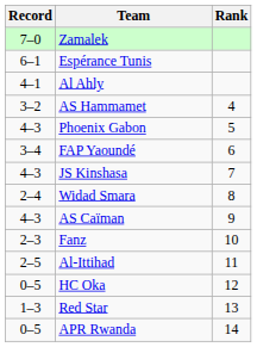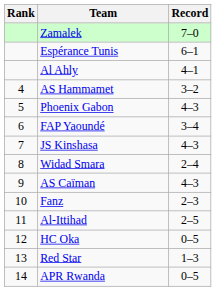 <table class=wikitable style="text-align:center;">
 <tr>
+<th>Rank</th>
+<th width=170>Team</th>
 <th>Record</th>
-<th width=170>Team</th>
-<th>Rank</th>
 </tr>
 <tr bgcolor=#ccffcc>
+<td></td>
+<td align=left> <a href='#'>Zamalek</a></td>
 <td>7–0</td>
-<td align=left> <a href='#'>Zamalek</a></td>
-<td></td>
 </tr>
 <tr>
+<td></td>
+<td align=left> <a href='#'>Espérance Tunis</a></td>
 <td>6–1</td>
-<td align=left> <a href='#'>Espérance Tunis</a></td>
-<td></td>
 </tr>
 <tr>
+<td></td>
+<td align=left> <a href='#'>Al Ahly</a></td>
 <td>4–1</td>
-<td align=left> <a href='#'>Al Ahly</a></td>
-<td></td>
 </tr>
 <tr>
+<td>4</td>
+<td align=left> <a href='#'>AS Hammamet</a></td>
 <td>3–2</td>
-<td align=left> <a href='#'>AS Hammamet</a></td>
-<td>4</td>
 </tr>
 <tr>
+<td>5</td>
+<td align=left> <a href='#'>Phoenix Gabon</a></td>
 <td>4–3</td>
-<td align=left> <a href='#'>Phoenix Gabon</a></td>
-<td>5</td>
 </tr>
 <tr>
+<td>6</td>
+<td align=left> <a href='#'>FAP Yaoundé</a></td>
 <td>3–4</td>
-<td align=left> <a href='#'>FAP Yaoundé</a></td>
-<td>6</td>
 </tr>
 <tr>
+<td>7</td>
+<td align=left> <a href='#'>JS Kinshasa</a></td>
 <td>4–3</td>
-<td align=left> <a href='#'>JS Kinshasa</a></td>
-<td>7</td>
 </tr>
 <tr>
+<td>8</td>
+<td align=left> <a href='#'>Widad Smara</a></td>
 <td>2–4</td>
-<td align=left> <a href='#'>Widad Smara</a></td>
-<td>8</td>
 </tr>
 <tr>
+<td>9</td>
+<td align=left> <a href='#'>AS Caïman</a></td>
 <td>4–3</td>
-<td align=left> <a href='#'>AS Caïman</a></td>
-<td>9</td>
 </tr>
 <tr>
+<td>10</td>
+<td align=left> <a href='#'>Fanz</a></td>
 <td>2–3</td>
-<td align=left> <a href='#'>Fanz</a></td>
-<td>10</td>
 </tr>
 <tr>
+<td>11</td>
+<td align=left> <a href='#'>Al-Ittihad</a></td>
 <td>2–5</td>
-<td align=left> <a href='#'>Al-Ittihad</a></td>
-<td>11</td>
 </tr>
 <tr>
+<td>12</td>
+<td align=left> <a href='#'>HC Oka</a></td>
 <td>0–5</td>
-<td align=left> <a href='#'>HC Oka</a></td>
-<td>12</td>
 </tr>
 <tr>
+<td>13</td>
+<td align=left> <a href='#'>Red Star</a></td>
 <td>1–3</td>
-<td align=left> <a href='#'>Red Star</a></td>
-<td>13</td>
 </tr>
 <tr>
+<td>14</td>
+<td align=left> <a href='#'>APR Rwanda</a></td>
 <td>0–5</td>
-<td align=left> <a href='#'>APR Rwanda</a></td>
-<td>14</td>
 </tr>
 </table>
